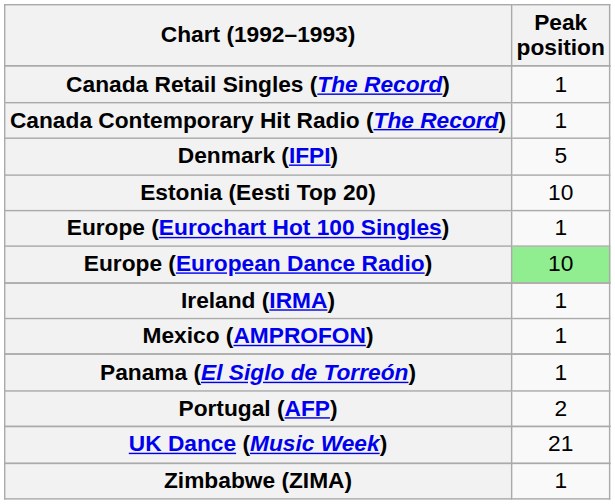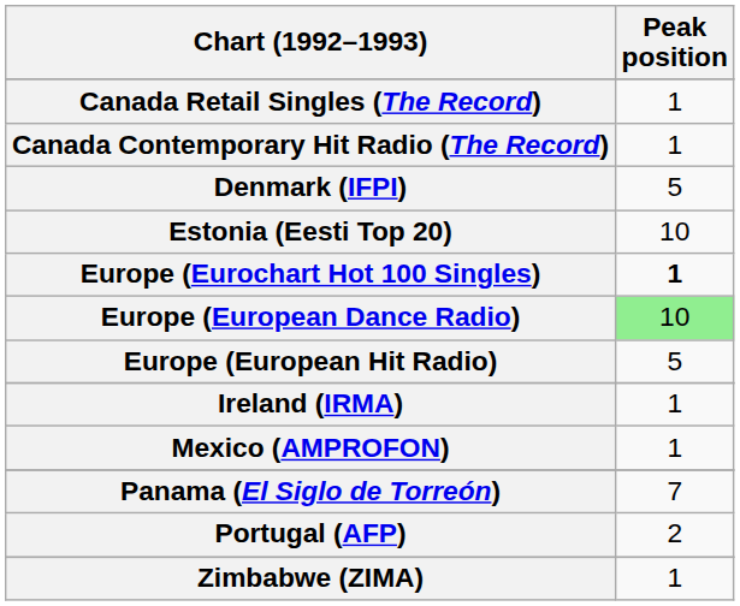 <table class="wikitable sortable plainrowheaders">
 <tr>
 <th scope="col">Chart (1992–1993)</th>
 <th scope="col">Peak<br>position</th>
 </tr>
 <tr>
 </tr>
 <tr>
 </tr>
 <tr>
 </tr>
 <tr>
 </tr>
 <tr>
 <th scope="row">Canada Retail Singles (<em><a href='#'>The Record</a></em>)</th>
 <td align="center">1</td>
 </tr>
 <tr>
 <th scope="row">Canada Contemporary Hit Radio (<em><a href='#'>The Record</a></em>)</th>
 <td align="center">1</td>
 </tr>
 <tr>
 <th scope="row">Denmark (<a href='#'>IFPI</a>)</th>
 <td align="center">5</td>
 </tr>
 <tr>
 <th scope="row">Estonia (Eesti Top 20)</th>
 <td align="center">10</td>
 </tr>
 <tr>
 <th scope="row">Europe (<a href='#'>Eurochart Hot 100 Singles</a>)</th>
-<td align="center">1</td>
+<td align="center"><strong>1</strong></td>
 </tr>
 <tr>
 <th scope="row">Europe (<a href='#'>European Dance Radio</a>)</th>
 <td align="center" style="background: lightgreen;">10</td>
+</tr>
+<tr>
+<th scope="row">Europe (European Hit Radio)</th>
+<td align="center">5</td>
 </tr>
 <tr>
 </tr>
 <tr>
 </tr>
 <tr>
 <th scope="row">Ireland (<a href='#'>IRMA</a>)</th>
 <td align="center">1</td>
 </tr>
 <tr>
 <th scope="row">Mexico (<a href='#'>AMPROFON</a>)</th>
 <td style="text-align:center;">1</td>
 </tr>
 <tr>
 </tr>
 <tr>
 </tr>
 <tr>
 </tr>
 <tr>
 </tr>
 <tr>
 <th scope="row">Panama (<em><a href='#'>El Siglo de Torreón</a></em>)</th>
-<td align="center">1</td>
+<td align="center">7</td>
 </tr>
 <tr>
 <th scope="row">Portugal (<a href='#'>AFP</a>)</th>
 <td style="text-align:center;">2</td>
 </tr>
 <tr>
 </tr>
 <tr>
 </tr>
 <tr>
-</tr>
-<tr>
-<th scope="row"><a href='#'>UK Dance</a> (<em><a href='#'>Music Week</a></em>)</th>
-<td align="center">21</td>
 </tr>
 <tr>
 </tr>
 <tr>
 </tr>
 <tr>
 </tr>
 <tr>
 </tr>
 <tr>
 </tr>
 <tr>
 <th scope="row">Zimbabwe (ZIMA)</th>
 <td align="center">1</td>
 </tr>
 </table>
